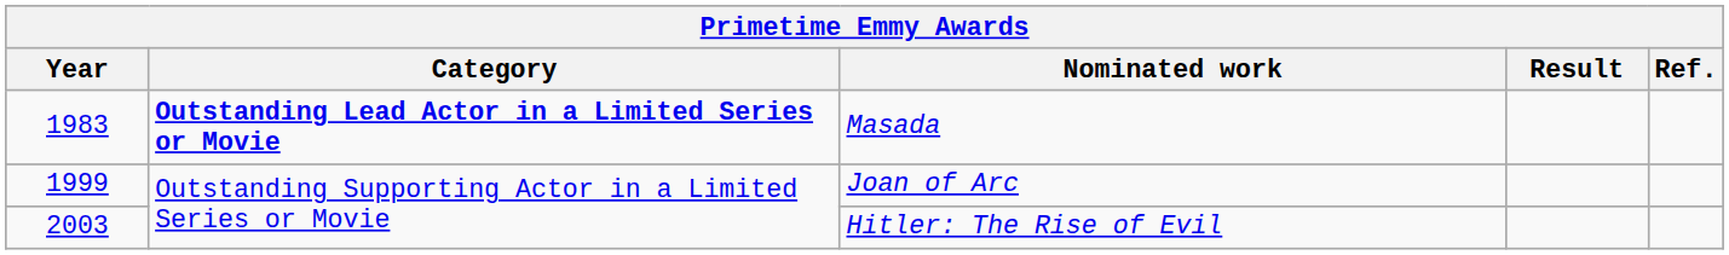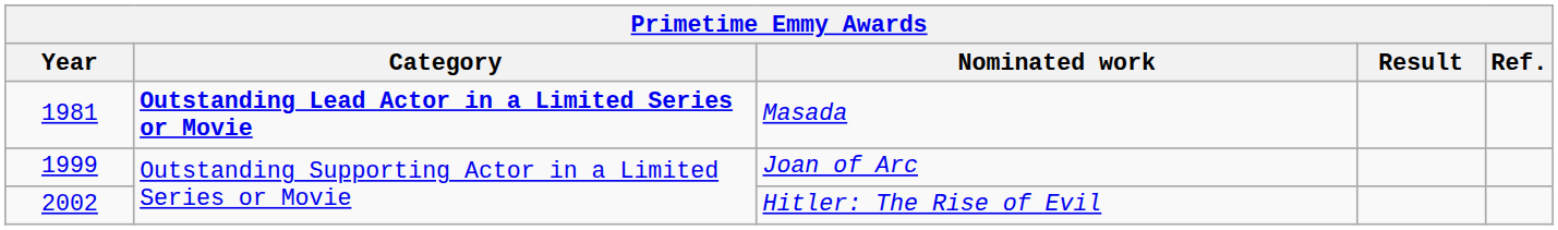 <table class=wikitable>
 <tr>
 <th colspan=5><a href='#'>Primetime Emmy Awards</a></th>
 </tr>
 <tr>
 <th scope="col" style="width:5em;">Year</th>
 <th scope="col" style="width:26em;">Category</th>
 <th scope="col" style="width:25em;">Nominated work</th>
 <th scope="col" style="width:5em;">Result</th>
 <th>Ref.</th>
 </tr>
 <tr>
-<td style="text-align:center;"><a href='#'>1983</a></td>
+<td style="text-align:center;"><a href='#'>1981</a></td>
 <td><strong><a href='#'>Outstanding Lead Actor in a Limited Series or Movie</a></strong></td>
 <td><em><a href='#'>Masada</a></em></td>
 <td></td>
 <td style="text-align:center;"></td>
 </tr>
 <tr>
 <td style="text-align:center;"><a href='#'>1999</a></td>
 <td rowspan="2"><a href='#'>Outstanding Supporting Actor in a Limited Series or Movie</a></td>
 <td><em><a href='#'>Joan of Arc</a></em></td>
 <td></td>
 <td style="text-align:center;"></td>
 </tr>
 <tr>
-<td style="text-align:center;"><a href='#'>2003</a></td>
+<td style="text-align:center;"><a href='#'>2002</a></td>
 <td><em><a href='#'>Hitler: The Rise of Evil</a></em></td>
 <td></td>
 <td style="text-align:center;"></td>
 </tr>
 </table>
